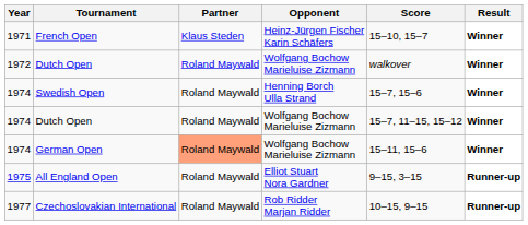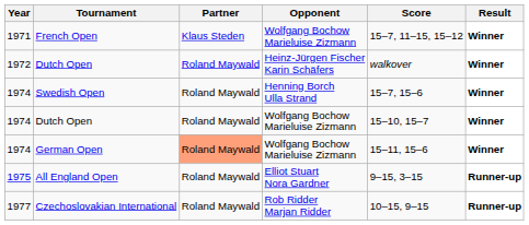 <table class="sortable wikitable" style="font-size:90%;">
 <tr>
 <th>Year</th>
 <th>Tournament</th>
 <th>Partner</th>
 <th>Opponent</th>
 <th>Score</th>
 <th>Result</th>
 </tr>
 <tr>
 <td align="center">1971</td>
 <td align="left"><a href='#'>French Open</a></td>
 <td align="left"> <a href='#'>Klaus Steden</a></td>
-<td align="left"> <a href='#'>Heinz-Jürgen Fischer</a> <br>  <a href='#'>Karin Schäfers</a></td>
-<td align="left">15–10, 15–7</td>
+<td align="left"> <a href='#'>Wolfgang Bochow</a> <br>  <a href='#'>Marieluise Zizmann</a></td>
+<td align="left">15–7, 11–15, 15–12</td>
 <td style="text-align:left; background:white"> <strong>Winner</strong></td>
 </tr>
 <tr>
 <td align="center">1972</td>
 <td align="left"><a href='#'>Dutch Open</a></td>
 <td align="left"> <a href='#'>Roland Maywald</a></td>
-<td align="left"> <a href='#'>Wolfgang Bochow</a> <br>  <a href='#'>Marieluise Zizmann</a></td>
+<td align="left"> <a href='#'>Heinz-Jürgen Fischer</a> <br>  <a href='#'>Karin Schäfers</a></td>
 <td align="left"><em>walkover</em></td>
 <td style="text-align:left; background:white"> <strong>Winner</strong></td>
 </tr>
 <tr>
 <td align="center">1974</td>
 <td align="left"><a href='#'>Swedish Open</a></td>
 <td align="left"> Roland Maywald</td>
 <td align="left"> <a href='#'>Henning Borch</a> <br>  <a href='#'>Ulla Strand</a></td>
 <td align="left">15–7, 15–6</td>
 <td style="text-align:left; background:white"> <strong>Winner</strong></td>
 </tr>
 <tr>
 <td align="center">1974</td>
 <td align="left">Dutch Open</td>
 <td align="left"> Roland Maywald</td>
 <td align="left"> Wolfgang Bochow <br>  Marieluise Zizmann</td>
-<td align="left">15–7, 11–15, 15–12</td>
+<td align="left">15–10, 15–7</td>
 <td style="text-align:left; background:white"> <strong>Winner</strong></td>
 </tr>
 <tr>
 <td align="center">1974</td>
 <td align="left"><a href='#'>German Open</a></td>
 <td align="left" style="background: lightsalmon;"> Roland Maywald</td>
 <td align="left"> Wolfgang Bochow <br>  Marieluise Zizmann</td>
 <td align="left">15–11, 15–6</td>
 <td style="text-align:left; background:white"> <strong>Winner</strong></td>
 </tr>
 <tr>
 <td align="center"><a href='#'>1975</a></td>
 <td align="left"><a href='#'>All England Open</a></td>
 <td align="left"> Roland Maywald</td>
 <td align="left"> <a href='#'>Elliot Stuart</a> <br>  <a href='#'>Nora Gardner</a></td>
 <td align="left">9–15, 3–15</td>
 <td style="text-align:left; background:white"> <strong>Runner-up</strong></td>
 </tr>
 <tr>
 <td align="center">1977</td>
 <td align="left"><a href='#'>Czechoslovakian International</a></td>
 <td align="left"> Roland Maywald</td>
 <td align="left"> <a href='#'>Rob Ridder</a> <br>  <a href='#'>Marjan Ridder</a></td>
 <td align="left">10–15, 9–15</td>
 <td style="text-align:left; background:white"> <strong>Runner-up</strong></td>
 </tr>
 </table>
